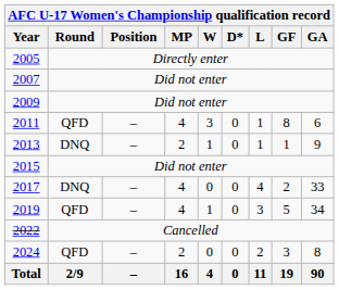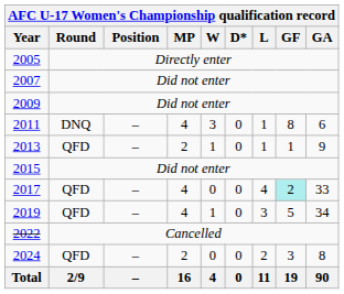 <table class="wikitable" style="text-align: center;">
 <tr>
 <th colspan=10><a href='#'>AFC U-17 Women's Championship</a> qualification record</th>
 </tr>
 <tr>
 <th>Year</th>
 <th>Round</th>
 <th>Position</th>
 <th>MP</th>
 <th>W</th>
 <th>D*</th>
 <th>L</th>
 <th>GF</th>
 <th>GA</th>
 </tr>
 <tr>
 <td> <a href='#'>2005</a></td>
 <td colspan=9><em>Directly enter</em></td>
 </tr>
 <tr>
 <td> <a href='#'>2007</a></td>
 <td colspan=9><em>Did not enter</em></td>
 </tr>
 <tr>
 <td> <a href='#'>2009</a></td>
 <td colspan=9><em>Did not enter</em></td>
 </tr>
 <tr>
 <td> <a href='#'>2011</a></td>
-<td>QFD</td>
+<td>DNQ</td>
 <td>–</td>
 <td>4</td>
 <td>3</td>
 <td>0</td>
 <td>1</td>
 <td>8</td>
 <td>6</td>
 </tr>
 <tr>
 <td> <a href='#'>2013</a></td>
-<td>DNQ</td>
+<td>QFD</td>
 <td>–</td>
 <td>2</td>
 <td>1</td>
 <td>0</td>
 <td>1</td>
 <td>1</td>
 <td>9</td>
 </tr>
 <tr>
 <td> <a href='#'>2015</a></td>
 <td colspan=9><em>Did not enter</em></td>
 </tr>
 <tr>
 <td> <a href='#'>2017</a></td>
-<td>DNQ</td>
+<td>QFD</td>
 <td>–</td>
 <td>4</td>
 <td>0</td>
 <td>0</td>
 <td>4</td>
-<td>2</td>
+<td style="background: paleturquoise;">2</td>
 <td>33</td>
 </tr>
 <tr>
 <td> <a href='#'>2019</a></td>
 <td>QFD</td>
 <td>–</td>
 <td>4</td>
 <td>1</td>
 <td>0</td>
 <td>3</td>
 <td>5</td>
 <td>34</td>
 </tr>
 <tr>
 <td><s><a href='#'>2022</a></s></td>
 <td colspan=9><em>Cancelled</em></td>
 </tr>
 <tr>
 <td> <a href='#'>2024</a></td>
 <td>QFD</td>
 <td>–</td>
 <td>2</td>
 <td>0</td>
 <td>0</td>
 <td>2</td>
 <td>3</td>
 <td>8</td>
 </tr>
 <tr>
 <th>Total</th>
 <th>2/9</th>
 <th>–</th>
 <th>16</th>
 <th>4</th>
 <th>0</th>
 <th>11</th>
 <th>19</th>
 <th>90</th>
 </tr>
 </table>
